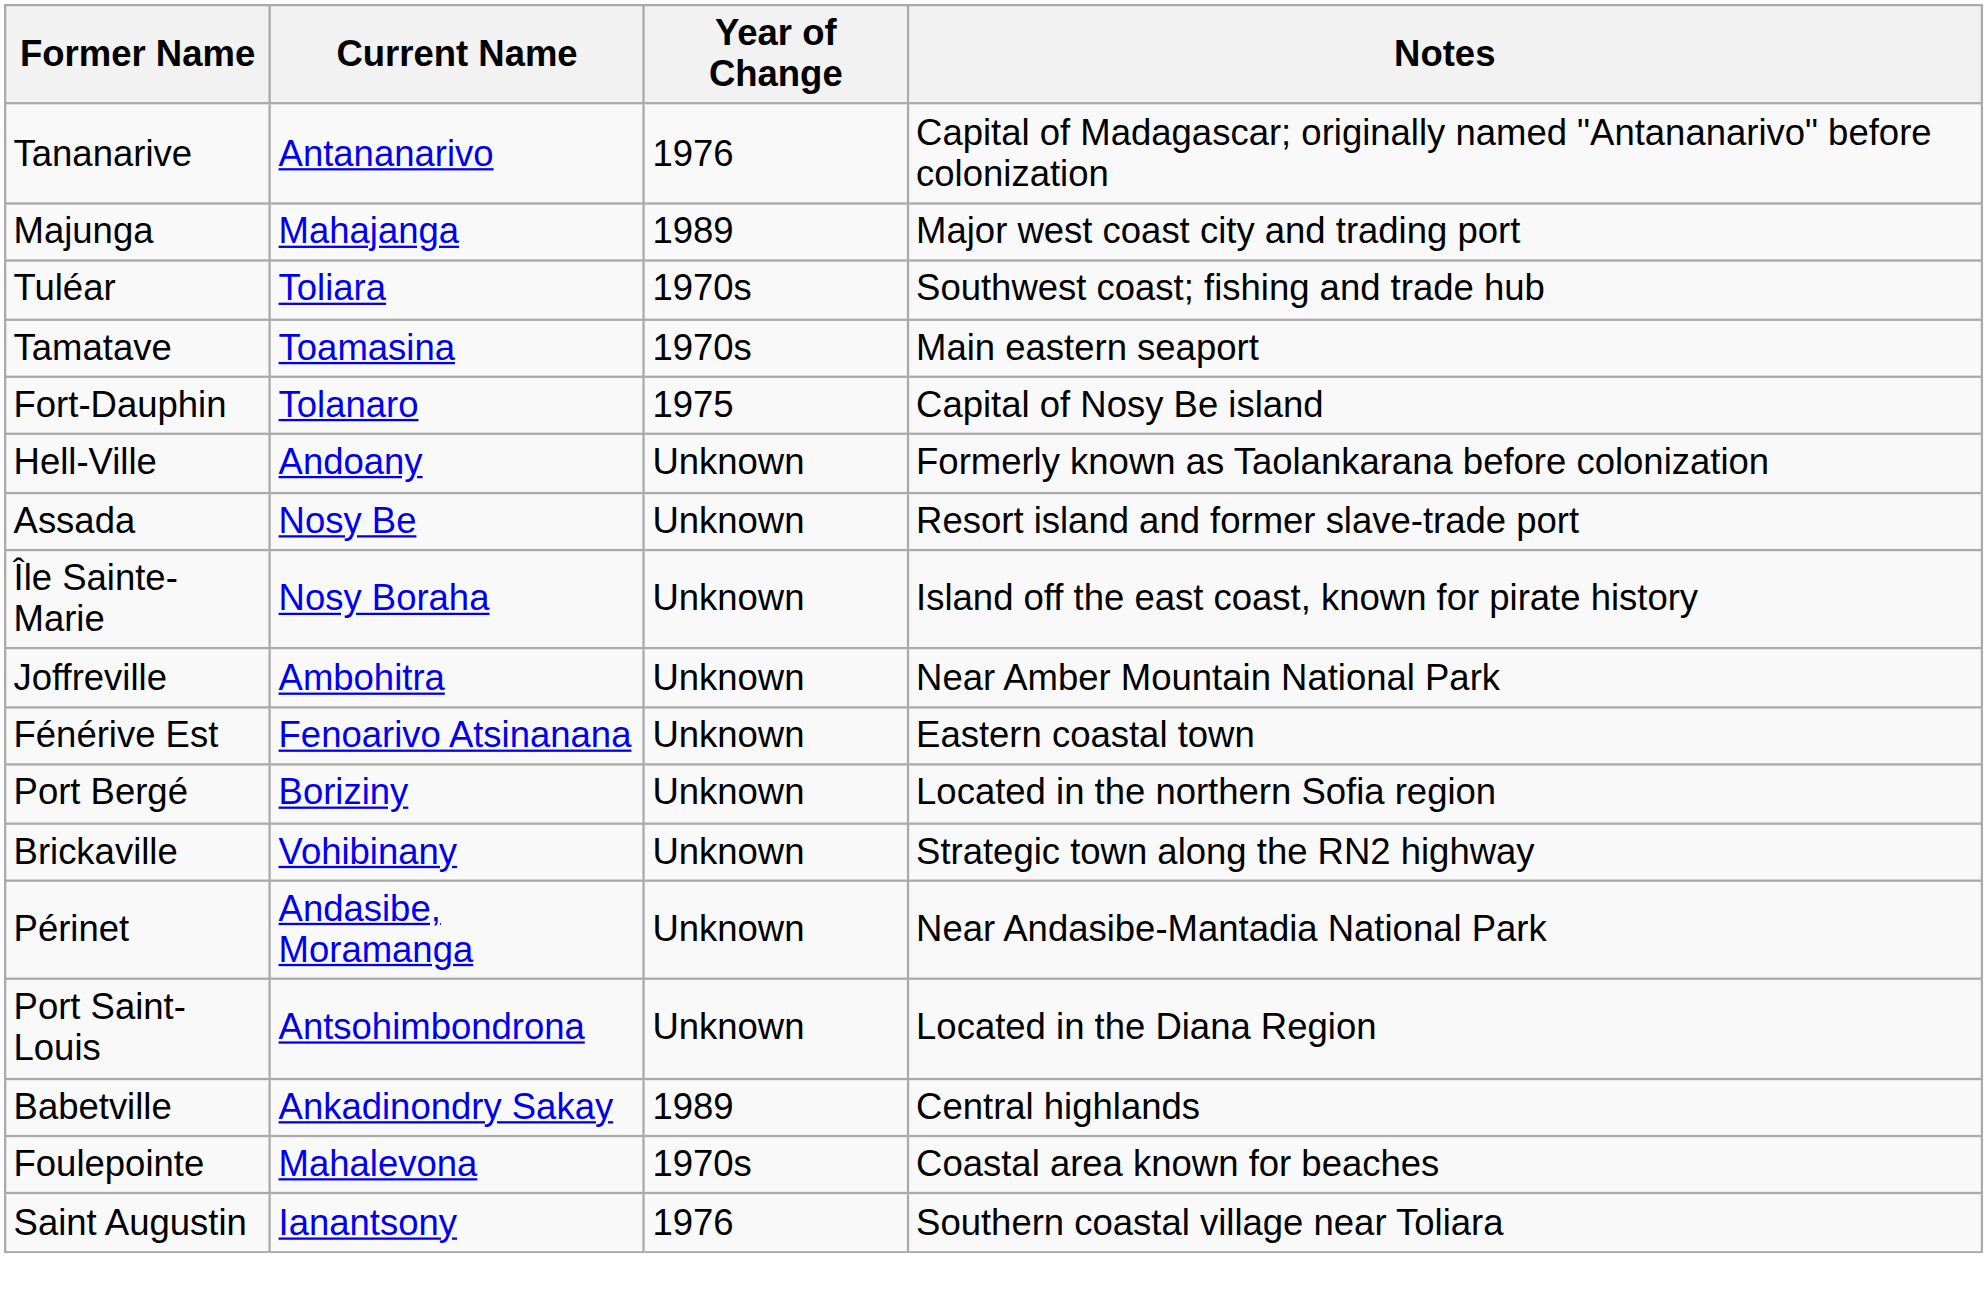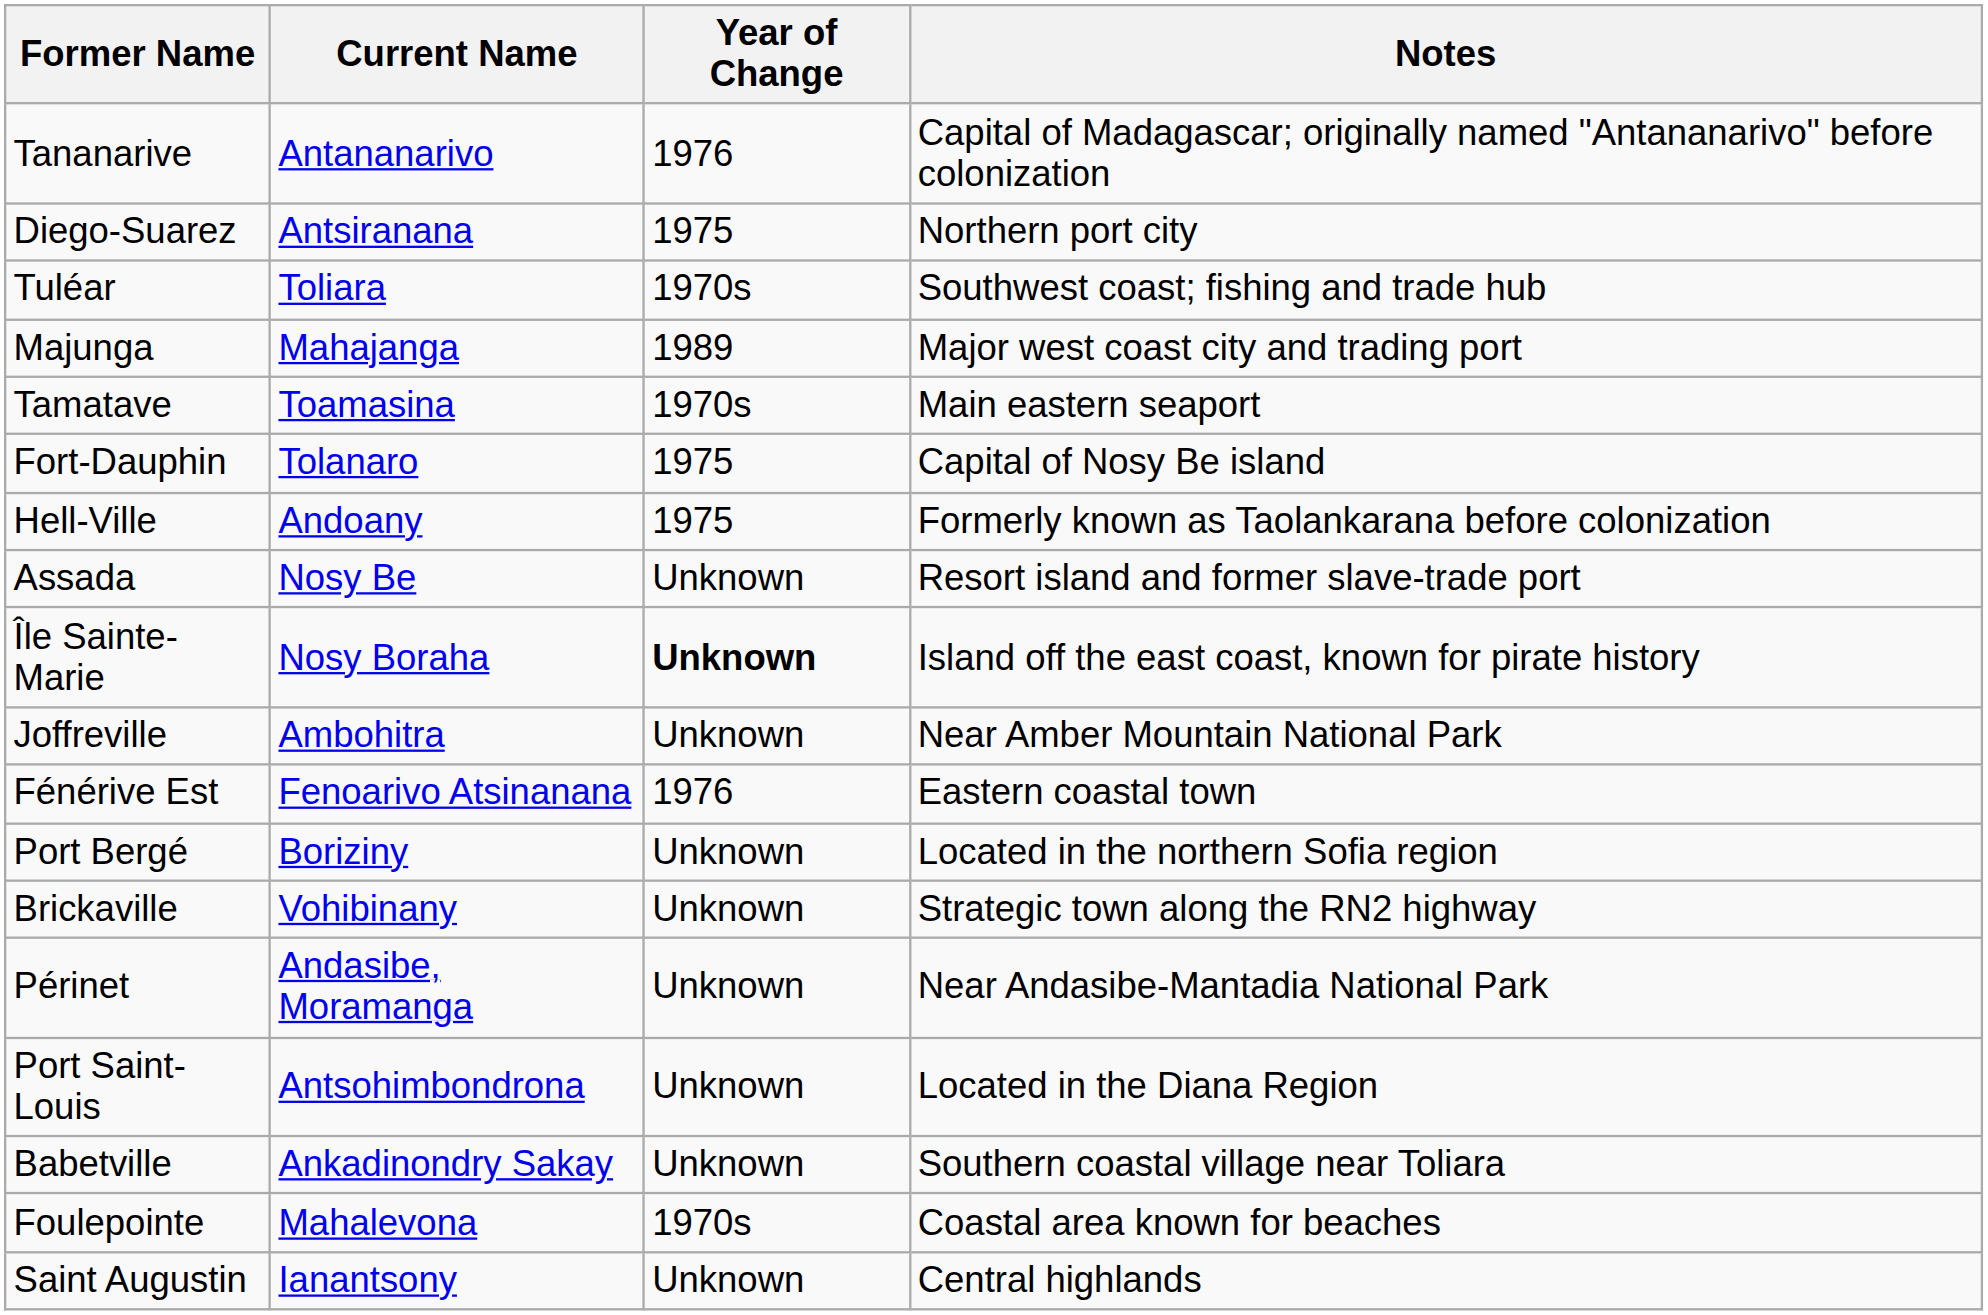 <table class="wikitable sortable">
 <tr>
 <th>Former Name</th>
 <th>Current Name</th>
 <th>Year of Change</th>
 <th>Notes</th>
 </tr>
 <tr>
 <td>Tananarive</td>
 <td><a href='#'>Antananarivo</a></td>
 <td>1976</td>
 <td>Capital of Madagascar; originally named "Antananarivo" before colonization</td>
 </tr>
 <tr>
-<td>Majunga</td>
-<td><a href='#'>Mahajanga</a></td>
-<td>1989</td>
-<td>Major west coast city and trading port</td>
+<td>Diego-Suarez</td>
+<td><a href='#'>Antsiranana</a></td>
+<td>1975</td>
+<td>Northern port city</td>
 </tr>
 <tr>
 <td>Tuléar</td>
 <td><a href='#'>Toliara</a></td>
 <td>1970s</td>
 <td>Southwest coast; fishing and trade hub</td>
+</tr>
+<tr>
+<td>Majunga</td>
+<td><a href='#'>Mahajanga</a></td>
+<td>1989</td>
+<td>Major west coast city and trading port</td>
 </tr>
 <tr>
 <td>Tamatave</td>
 <td><a href='#'>Toamasina</a></td>
 <td>1970s</td>
 <td>Main eastern seaport</td>
 </tr>
 <tr>
 <td>Fort-Dauphin</td>
 <td><a href='#'>Tolanaro</a></td>
 <td>1975</td>
 <td>Capital of Nosy Be island</td>
 </tr>
 <tr>
 <td>Hell-Ville</td>
 <td><a href='#'>Andoany</a></td>
-<td>Unknown</td>
+<td>1975</td>
 <td>Formerly known as Taolankarana before colonization</td>
 </tr>
 <tr>
 <td>Assada</td>
 <td><a href='#'>Nosy Be</a></td>
 <td>Unknown</td>
 <td>Resort island and former slave-trade port</td>
 </tr>
 <tr>
 <td>Île Sainte-Marie</td>
 <td><a href='#'>Nosy Boraha</a></td>
-<td>Unknown</td>
+<td><strong>Unknown</strong></td>
 <td>Island off the east coast, known for pirate history</td>
 </tr>
 <tr>
 <td>Joffreville</td>
 <td><a href='#'>Ambohitra</a></td>
 <td>Unknown</td>
 <td>Near Amber Mountain National Park</td>
 </tr>
 <tr>
 <td>Fénérive Est</td>
 <td><a href='#'>Fenoarivo Atsinanana</a></td>
-<td>Unknown</td>
+<td>1976</td>
 <td>Eastern coastal town</td>
 </tr>
 <tr>
 <td>Port Bergé</td>
 <td><a href='#'>Boriziny</a></td>
 <td>Unknown</td>
 <td>Located in the northern Sofia region</td>
 </tr>
 <tr>
 <td>Brickaville</td>
 <td><a href='#'>Vohibinany</a></td>
 <td>Unknown</td>
 <td>Strategic town along the RN2 highway</td>
 </tr>
 <tr>
 <td>Périnet</td>
 <td><a href='#'>Andasibe, Moramanga</a></td>
 <td>Unknown</td>
 <td>Near Andasibe-Mantadia National Park</td>
 </tr>
 <tr>
 <td>Port Saint-Louis</td>
 <td><a href='#'>Antsohimbondrona</a></td>
 <td>Unknown</td>
 <td>Located in the Diana Region</td>
 </tr>
 <tr>
 <td>Babetville</td>
 <td><a href='#'>Ankadinondry Sakay</a></td>
-<td>1989</td>
-<td>Central highlands</td>
+<td>Unknown</td>
+<td>Southern coastal village near Toliara</td>
 </tr>
 <tr>
 <td>Foulepointe</td>
 <td><a href='#'>Mahalevona</a></td>
 <td>1970s</td>
 <td>Coastal area known for beaches</td>
 </tr>
 <tr>
 <td>Saint Augustin</td>
 <td><a href='#'>Ianantsony</a></td>
-<td>1976</td>
-<td>Southern coastal village near Toliara</td>
+<td>Unknown</td>
+<td>Central highlands</td>
 </tr>
 </table>
